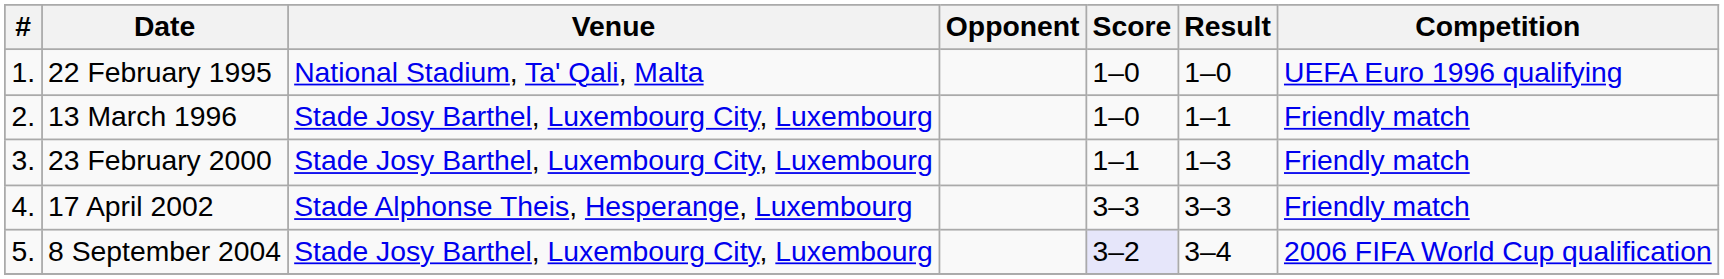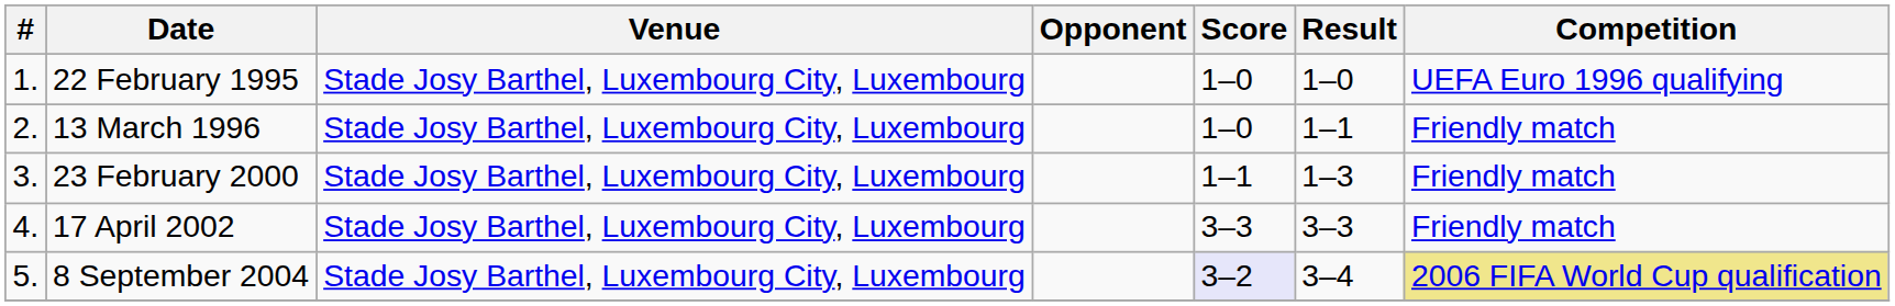 <table class="wikitable">
 <tr>
 <th>#</th>
 <th>Date</th>
 <th>Venue</th>
 <th>Opponent</th>
 <th>Score</th>
 <th>Result</th>
 <th>Competition</th>
 </tr>
 <tr>
 <td>1.</td>
 <td>22 February 1995</td>
-<td><a href='#'>National Stadium</a>, <a href='#'>Ta' Qali</a>, <a href='#'>Malta</a></td>
+<td><a href='#'>Stade Josy Barthel</a>, <a href='#'>Luxembourg City</a>, <a href='#'>Luxembourg</a></td>
 <td></td>
 <td>1–0</td>
 <td>1–0</td>
 <td><a href='#'>UEFA Euro 1996 qualifying</a></td>
 </tr>
 <tr>
 <td>2.</td>
 <td>13 March 1996</td>
 <td><a href='#'>Stade Josy Barthel</a>, <a href='#'>Luxembourg City</a>, <a href='#'>Luxembourg</a></td>
 <td></td>
 <td>1–0</td>
 <td>1–1</td>
 <td><a href='#'>Friendly match</a></td>
 </tr>
 <tr>
 <td>3.</td>
 <td>23 February 2000</td>
 <td><a href='#'>Stade Josy Barthel</a>, <a href='#'>Luxembourg City</a>, <a href='#'>Luxembourg</a></td>
 <td></td>
 <td>1–1</td>
 <td>1–3</td>
 <td><a href='#'>Friendly match</a></td>
 </tr>
 <tr>
 <td>4.</td>
 <td>17 April 2002</td>
-<td><a href='#'>Stade Alphonse Theis</a>, <a href='#'>Hesperange</a>, <a href='#'>Luxembourg</a></td>
+<td><a href='#'>Stade Josy Barthel</a>, <a href='#'>Luxembourg City</a>, <a href='#'>Luxembourg</a></td>
 <td></td>
 <td>3–3</td>
 <td>3–3</td>
 <td><a href='#'>Friendly match</a></td>
 </tr>
 <tr>
 <td>5.</td>
 <td>8 September 2004</td>
 <td><a href='#'>Stade Josy Barthel</a>, <a href='#'>Luxembourg City</a>, <a href='#'>Luxembourg</a></td>
 <td></td>
 <td style="background: lavender;">3–2</td>
 <td>3–4</td>
-<td><a href='#'>2006 FIFA World Cup qualification</a></td>
+<td style="background: khaki;"><a href='#'>2006 FIFA World Cup qualification</a></td>
 </tr>
 <tr>
 </tr>
 </table>
